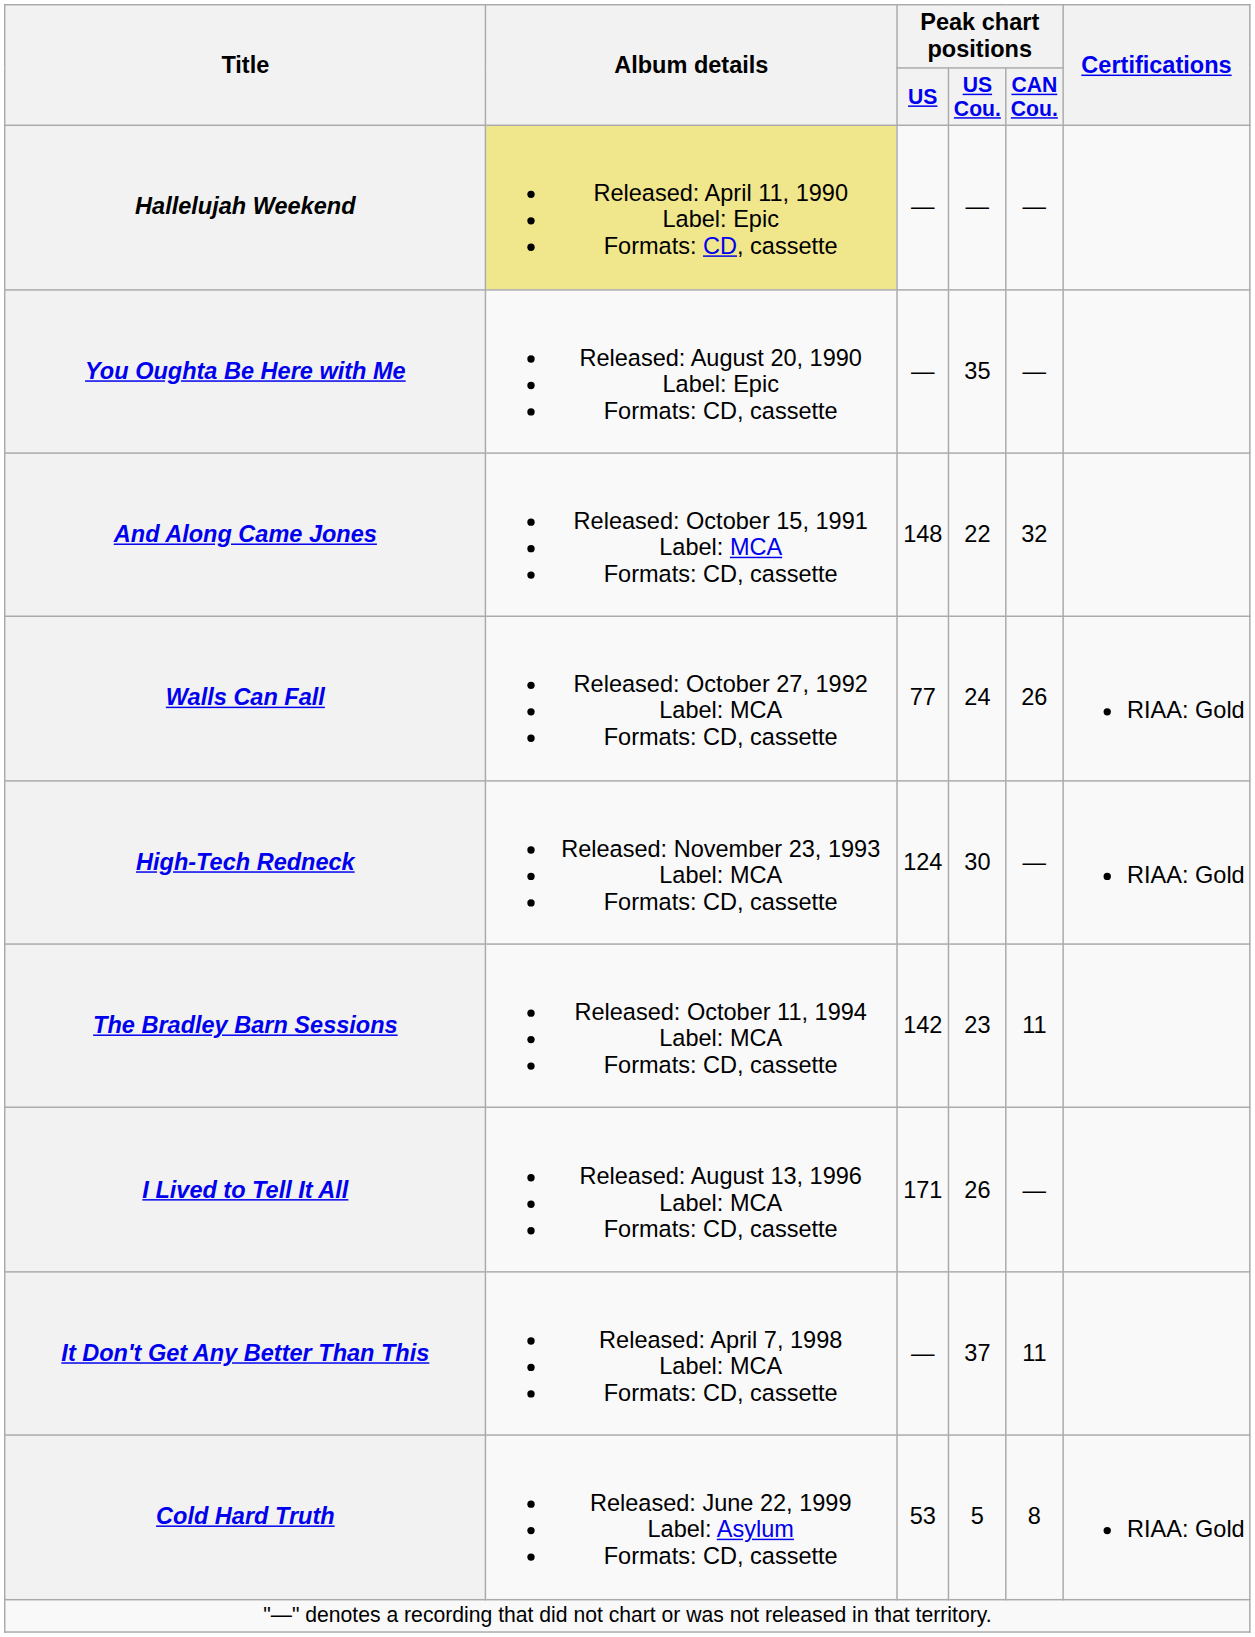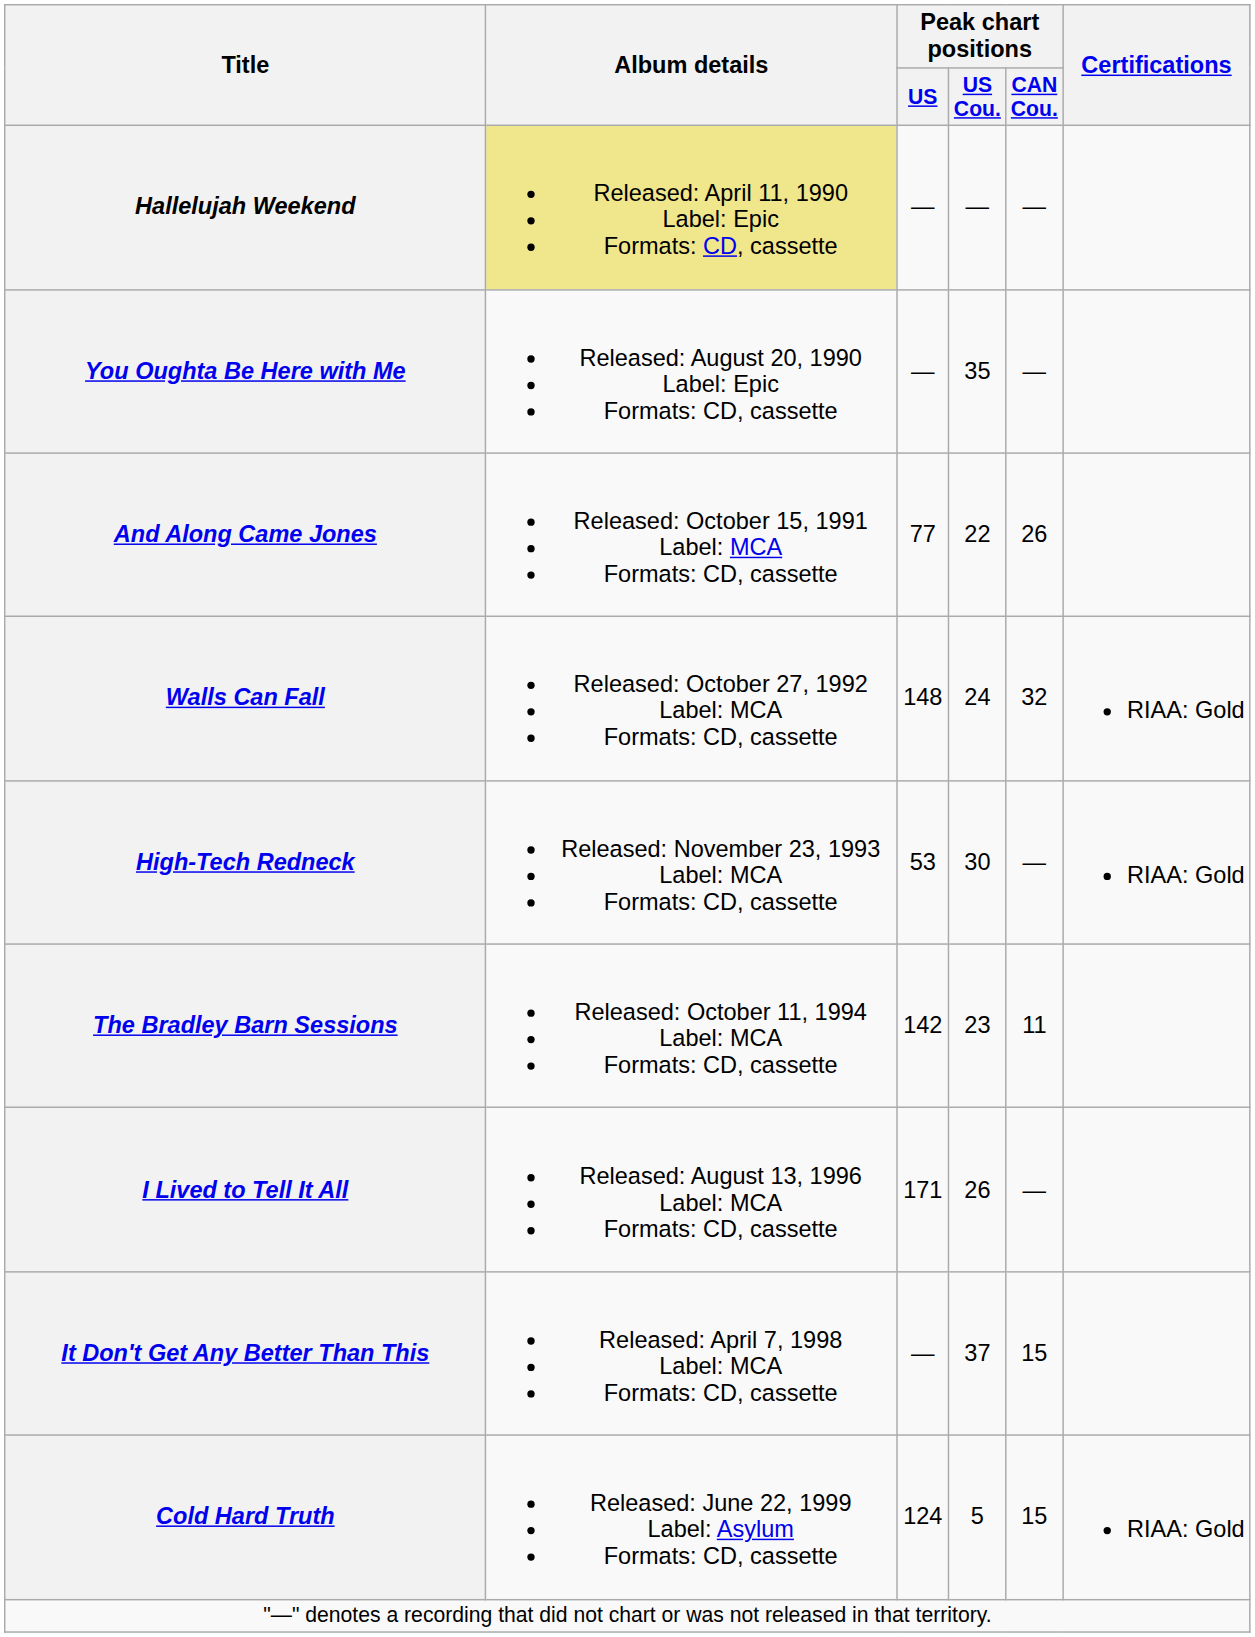 <table class="wikitable plainrowheaders" style="text-align:center;">
 <tr>
 <th scope="col" rowspan="2" style="width:20em;">Title</th>
 <th scope="col" rowspan="2" style="width:17em;">Album details</th>
 <th scope="col" colspan="3">Peak chart<br>positions</th>
 <th scope="col" rowspan="2"><a href='#'>Certifications</a></th>
 </tr>
 <tr>
 <th scope="col" style="width:2em;font-size:90%;"><a href='#'>US</a><br></th>
 <th scope="col" style="width:2em;font-size:90%;"><a href='#'>US<br>Cou.</a><br></th>
 <th scope="col" style="width:2em;font-size:90%;"><a href='#'>CAN<br>Cou.</a><br></th>
 </tr>
 <tr>
 <th scope="row"><em>Hallelujah Weekend</em></th>
 <td style="background: khaki;"><br><ul><li>Released: April 11, 1990</li><li>Label: Epic</li><li>Formats: <a href='#'>CD</a>, cassette</li></ul></td>
 <td>—</td>
 <td>—</td>
 <td>—</td>
 <td></td>
 </tr>
 <tr>
 <th scope="row"><em><a href='#'>You Oughta Be Here with Me</a></em></th>
 <td><br><ul><li>Released: August 20, 1990</li><li>Label: Epic</li><li>Formats: CD, cassette</li></ul></td>
 <td>—</td>
 <td>35</td>
 <td>—</td>
 <td></td>
 </tr>
 <tr>
 <th scope="row"><em><a href='#'>And Along Came Jones</a></em></th>
 <td><br><ul><li>Released: October 15, 1991</li><li>Label: <a href='#'>MCA</a></li><li>Formats: CD, cassette</li></ul></td>
-<td>148</td>
+<td>77</td>
 <td>22</td>
-<td>32</td>
+<td>26</td>
 <td></td>
 </tr>
 <tr>
 <th scope="row"><em><a href='#'>Walls Can Fall</a></em></th>
 <td><br><ul><li>Released: October 27, 1992</li><li>Label: MCA</li><li>Formats: CD, cassette</li></ul></td>
-<td>77</td>
+<td>148</td>
 <td>24</td>
-<td>26</td>
+<td>32</td>
 <td><br><ul><li>RIAA: Gold</li></ul></td>
 </tr>
 <tr>
 <th scope="row"><em><a href='#'>High-Tech Redneck</a></em></th>
 <td><br><ul><li>Released: November 23, 1993</li><li>Label: MCA</li><li>Formats: CD, cassette</li></ul></td>
-<td>124</td>
+<td>53</td>
 <td>30</td>
 <td>—</td>
 <td><br><ul><li>RIAA: Gold</li></ul></td>
 </tr>
 <tr>
 <th scope="row"><em><a href='#'>The Bradley Barn Sessions</a></em></th>
 <td><br><ul><li>Released: October 11, 1994</li><li>Label: MCA</li><li>Formats: CD, cassette</li></ul></td>
 <td>142</td>
 <td>23</td>
 <td>11</td>
 <td></td>
 </tr>
 <tr>
 <th scope="row"><em><a href='#'>I Lived to Tell It All</a></em></th>
 <td><br><ul><li>Released: August 13, 1996</li><li>Label: MCA</li><li>Formats: CD, cassette</li></ul></td>
 <td>171</td>
 <td>26</td>
 <td>—</td>
 <td></td>
 </tr>
 <tr>
 <th scope="row"><em><a href='#'>It Don't Get Any Better Than This</a></em></th>
 <td><br><ul><li>Released: April 7, 1998</li><li>Label: MCA</li><li>Formats: CD, cassette</li></ul></td>
 <td>—</td>
 <td>37</td>
-<td>11</td>
+<td>15</td>
 <td></td>
 </tr>
 <tr>
 <th scope="row"><em><a href='#'>Cold Hard Truth</a></em></th>
 <td><br><ul><li>Released: June 22, 1999</li><li>Label: <a href='#'>Asylum</a></li><li>Formats: CD, cassette</li></ul></td>
-<td>53</td>
+<td>124</td>
 <td>5</td>
-<td>8</td>
+<td>15</td>
 <td><br><ul><li>RIAA: Gold</li></ul></td>
 </tr>
 <tr>
 <td colspan="6" style="font-size:90%">"—" denotes a recording that did not chart or was not released in that territory.</td>
 </tr>
 </table>
